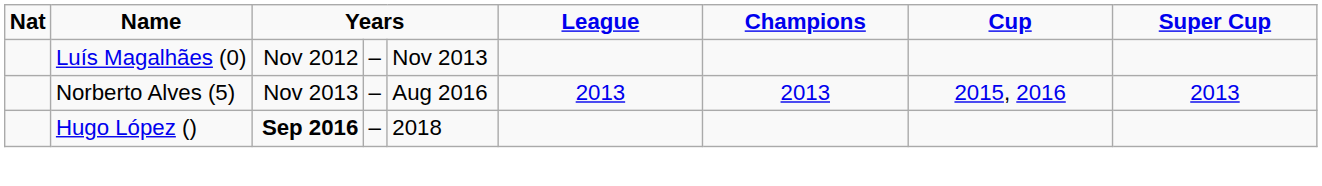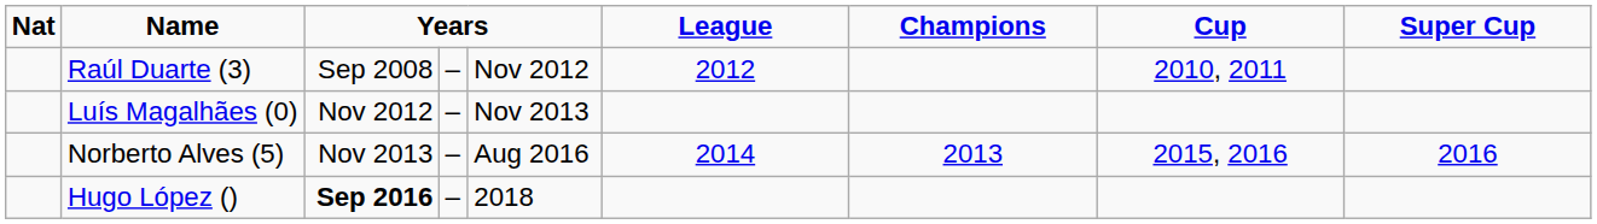 <table class="wikitable">
 <tr>
 <td align="center"><strong>Nat</strong></td>
 <td align="center"><strong>Name</strong></td>
 <td style="width: 170px;" align="center" colspan="3"><strong>Years</strong></td>
 <td style="width: 140px;" align="center"><strong><a href='#'>League</a></strong></td>
 <td style="width: 140px;" align="center"><strong><a href='#'>Champions</a></strong></td>
 <td style="width: 140px;" align="center"><strong><a href='#'>Cup</a></strong></td>
 <td style="width: 140px;" align="center"><strong><a href='#'>Super Cup</a></strong></td>
+</tr>
+<tr>
+<td></td>
+<td><a href='#'>Raúl Duarte</a> <span>(3)</span></td>
+<td align="right">Sep 2008</td>
+<td>–</td>
+<td align="left">Nov 2012</td>
+<td align="center"><span><a href='#'>2012</a></span></td>
+<td></td>
+<td align="center"><span><a href='#'>2010</a>, <a href='#'>2011</a></span></td>
+<td></td>
 </tr>
 <tr>
 <td></td>
 <td><a href='#'>Luís Magalhães</a> <span>(0)</span></td>
 <td align="right">Nov 2012</td>
 <td>–</td>
 <td>Nov 2013</td>
 <td></td>
 <td></td>
 <td></td>
 <td></td>
 </tr>
 <tr>
 <td></td>
 <td>Norberto Alves <span>(5)</span></td>
 <td align="right">Nov 2013</td>
 <td>–</td>
 <td>Aug 2016</td>
-<td align="center"><span><a href='#'>2013</a></span></td>
+<td align="center"><span><a href='#'>2014</a></span></td>
 <td align="center"><span><a href='#'>2013</a></span></td>
 <td align="center"><span><a href='#'>2015</a>, <a href='#'>2016</a></span></td>
-<td align="center"><span><a href='#'>2013</a></span></td>
+<td align="center"><span><a href='#'>2016</a></span></td>
 </tr>
 <tr>
 <td></td>
 <td><a href='#'>Hugo López</a> <span>()</span></td>
 <td align="right"><strong>Sep 2016</strong></td>
 <td>–</td>
 <td>2018</td>
 <td></td>
 <td></td>
 <td></td>
 <td></td>
 </tr>
 </table>
